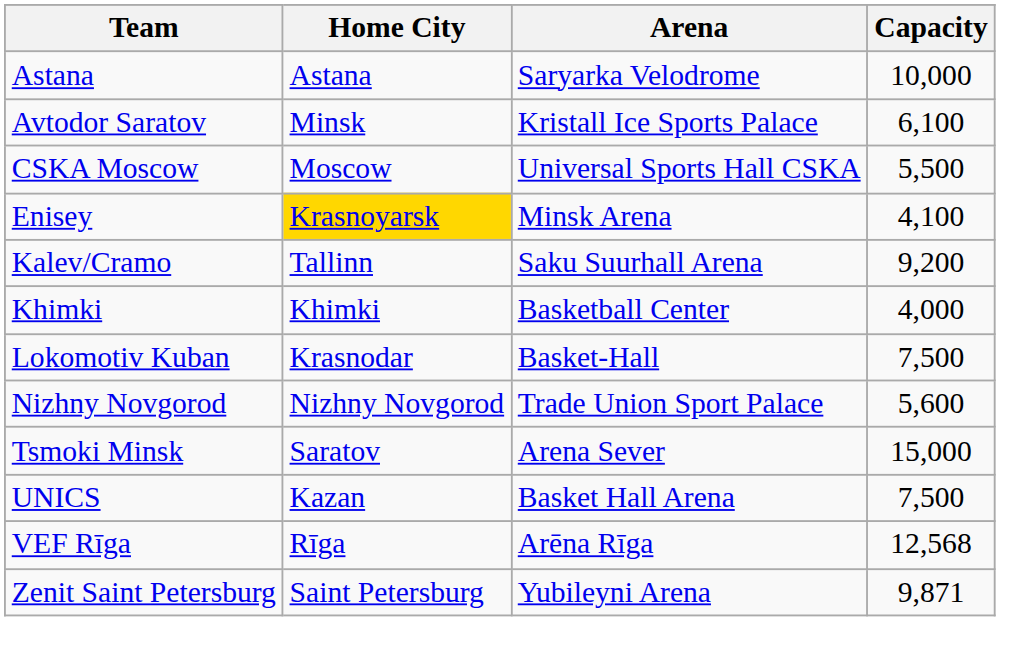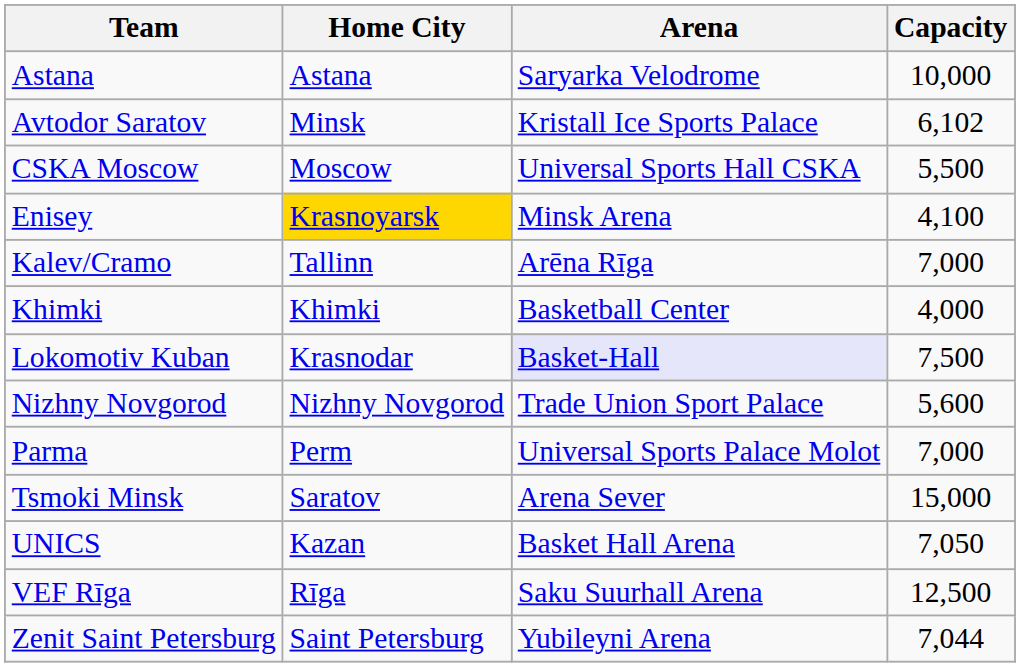 <table class="wikitable sortable">
 <tr>
 <th>Team</th>
 <th>Home City</th>
 <th>Arena</th>
 <th>Capacity</th>
 </tr>
 <tr>
 <td> <a href='#'>Astana</a></td>
 <td><a href='#'>Astana</a></td>
 <td><a href='#'>Saryarka Velodrome</a></td>
 <td align=center>10,000</td>
 </tr>
 <tr>
 <td> <a href='#'>Avtodor Saratov</a></td>
 <td><a href='#'>Minsk</a></td>
 <td><a href='#'>Kristall Ice Sports Palace</a></td>
-<td align=center>6,100</td>
+<td align=center>6,102</td>
 </tr>
 <tr>
 <td> <a href='#'>CSKA Moscow</a> </td>
 <td><a href='#'>Moscow</a></td>
 <td><a href='#'>Universal Sports Hall CSKA</a></td>
 <td align=center>5,500</td>
 </tr>
 <tr>
 <td> <a href='#'>Enisey</a></td>
 <td style="background: gold;"><a href='#'>Krasnoyarsk</a></td>
 <td><a href='#'>Minsk Arena</a></td>
 <td align=center>4,100</td>
 </tr>
 <tr>
 <td> <a href='#'>Kalev/Cramo</a></td>
 <td><a href='#'>Tallinn</a></td>
-<td><a href='#'>Saku Suurhall Arena</a></td>
-<td align=center>9,200</td>
+<td><a href='#'>Arēna Rīga</a></td>
+<td align=center>7,000</td>
 </tr>
 <tr>
 <td> <a href='#'>Khimki</a></td>
 <td><a href='#'>Khimki</a></td>
 <td><a href='#'>Basketball Center</a></td>
 <td align=center>4,000</td>
 </tr>
 <tr>
 <td> <a href='#'>Lokomotiv Kuban</a></td>
 <td><a href='#'>Krasnodar</a></td>
-<td><a href='#'>Basket-Hall</a></td>
+<td style="background: lavender;"><a href='#'>Basket-Hall</a></td>
 <td align=center>7,500</td>
 </tr>
 <tr>
 <td> <a href='#'>Nizhny Novgorod</a></td>
 <td><a href='#'>Nizhny Novgorod</a></td>
 <td><a href='#'>Trade Union Sport Palace</a></td>
 <td align=center>5,600</td>
+</tr>
+<tr>
+<td> <a href='#'>Parma</a> </td>
+<td><a href='#'>Perm</a></td>
+<td><a href='#'>Universal Sports Palace Molot</a></td>
+<td align=center>7,000</td>
 </tr>
 <tr>
 <td> <a href='#'>Tsmoki Minsk</a></td>
 <td><a href='#'>Saratov</a></td>
 <td><a href='#'>Arena Sever</a></td>
 <td align=center>15,000</td>
 </tr>
 <tr>
 <td> <a href='#'>UNICS</a></td>
 <td><a href='#'>Kazan</a></td>
 <td><a href='#'>Basket Hall Arena</a></td>
-<td align=center>7,500</td>
+<td align=center>7,050</td>
 </tr>
 <tr>
 <td> <a href='#'>VEF Rīga</a></td>
 <td><a href='#'>Rīga</a></td>
-<td><a href='#'>Arēna Rīga</a></td>
-<td align=center>12,568</td>
+<td><a href='#'>Saku Suurhall Arena</a></td>
+<td align=center>12,500</td>
 </tr>
 <tr>
 <td> <a href='#'>Zenit Saint Petersburg</a></td>
 <td><a href='#'>Saint Petersburg</a></td>
 <td><a href='#'>Yubileyni Arena</a></td>
-<td align=center>9,871</td>
+<td align=center>7,044</td>
 </tr>
 </table>
